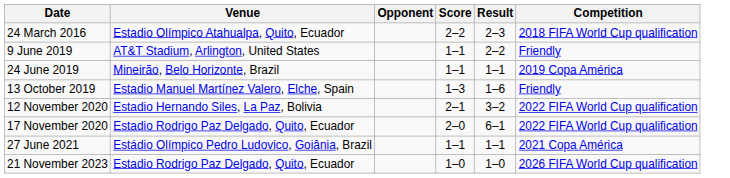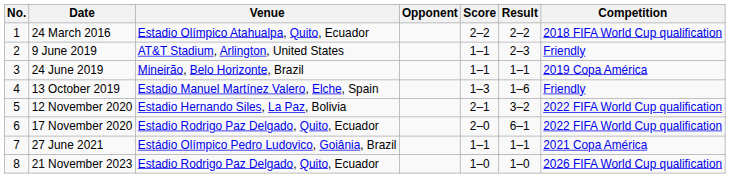 <table class="wikitable sortable">
 <tr>
+<th scope="col">No.</th>
 <th scope="col">Date</th>
 <th scope="col">Venue</th>
 <th scope="col">Opponent</th>
 <th scope="col">Score</th>
 <th scope="col">Result</th>
 <th scope="col">Competition</th>
 </tr>
 <tr>
+<td align="center">1</td>
 <td>24 March 2016</td>
 <td><a href='#'>Estadio Olímpico Atahualpa</a>, <a href='#'>Quito</a>, Ecuador</td>
 <td></td>
 <td align="center">2–2</td>
-<td align="center">2–3</td>
+<td align="center">2–2</td>
 <td><a href='#'>2018 FIFA World Cup qualification</a></td>
 </tr>
 <tr>
+<td align="center">2</td>
 <td>9 June 2019</td>
 <td><a href='#'>AT&T Stadium</a>, <a href='#'>Arlington</a>, United States</td>
 <td></td>
 <td align="center">1–1</td>
-<td align="center">2–2</td>
+<td align="center">2–3</td>
 <td><a href='#'>Friendly</a></td>
 </tr>
 <tr>
+<td align="center">3</td>
 <td>24 June 2019</td>
 <td><a href='#'>Mineirão</a>, <a href='#'>Belo Horizonte</a>, Brazil</td>
 <td></td>
 <td align="center">1–1</td>
 <td align="center">1–1</td>
 <td><a href='#'>2019 Copa América</a></td>
 </tr>
 <tr>
+<td align="center">4</td>
 <td>13 October 2019</td>
 <td><a href='#'>Estadio Manuel Martínez Valero</a>, <a href='#'>Elche</a>, Spain</td>
 <td></td>
 <td align="center">1–3</td>
 <td align="center">1–6</td>
 <td><a href='#'>Friendly</a></td>
 </tr>
 <tr>
+<td align="center">5</td>
 <td>12 November 2020</td>
 <td><a href='#'>Estadio Hernando Siles</a>, <a href='#'>La Paz</a>, Bolivia</td>
 <td></td>
 <td align="center">2–1</td>
 <td align="center">3–2</td>
 <td><a href='#'>2022 FIFA World Cup qualification</a></td>
 </tr>
 <tr>
+<td align="center">6</td>
 <td>17 November 2020</td>
 <td><a href='#'>Estadio Rodrigo Paz Delgado</a>, <a href='#'>Quito</a>, Ecuador</td>
 <td></td>
 <td align="center">2–0</td>
 <td align="center">6–1</td>
 <td><a href='#'>2022 FIFA World Cup qualification</a></td>
 </tr>
 <tr>
+<td align="center">7</td>
 <td>27 June 2021</td>
 <td><a href='#'>Estádio Olímpico Pedro Ludovico</a>, <a href='#'>Goiânia</a>, Brazil</td>
 <td></td>
 <td align="center">1–1</td>
 <td align="center">1–1</td>
 <td><a href='#'>2021 Copa América</a></td>
 </tr>
 <tr>
+<td align="center">8</td>
 <td>21 November 2023</td>
 <td><a href='#'>Estadio Rodrigo Paz Delgado</a>, <a href='#'>Quito</a>, Ecuador</td>
 <td></td>
 <td align="center">1–0</td>
 <td align="center">1–0</td>
 <td><a href='#'>2026 FIFA World Cup qualification</a></td>
 </tr>
 </table>
